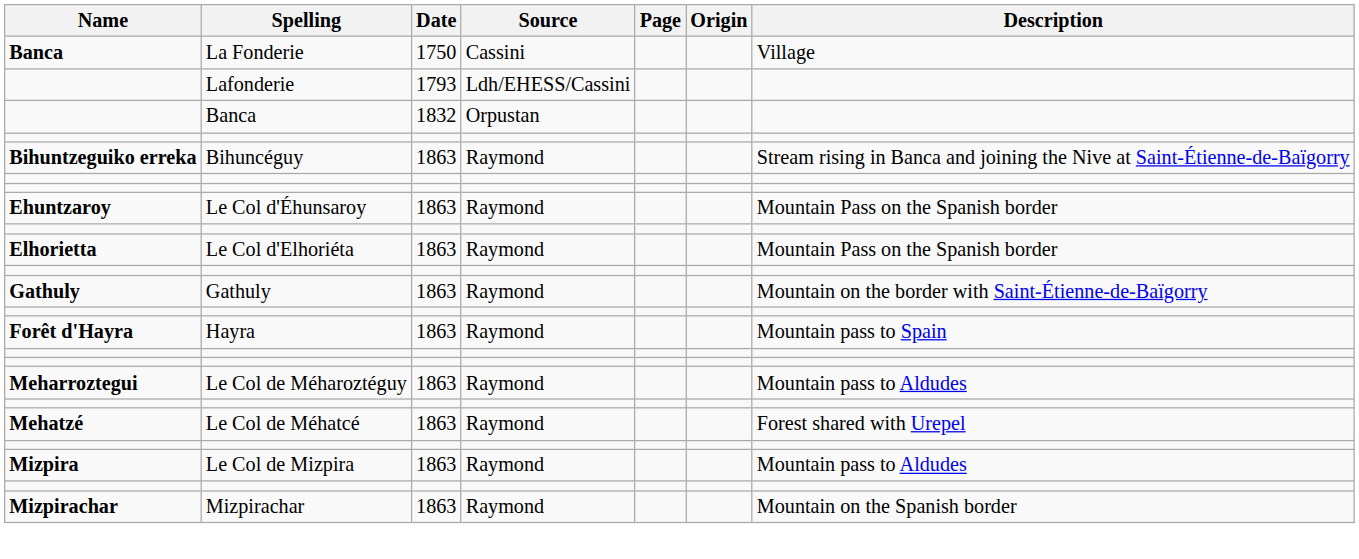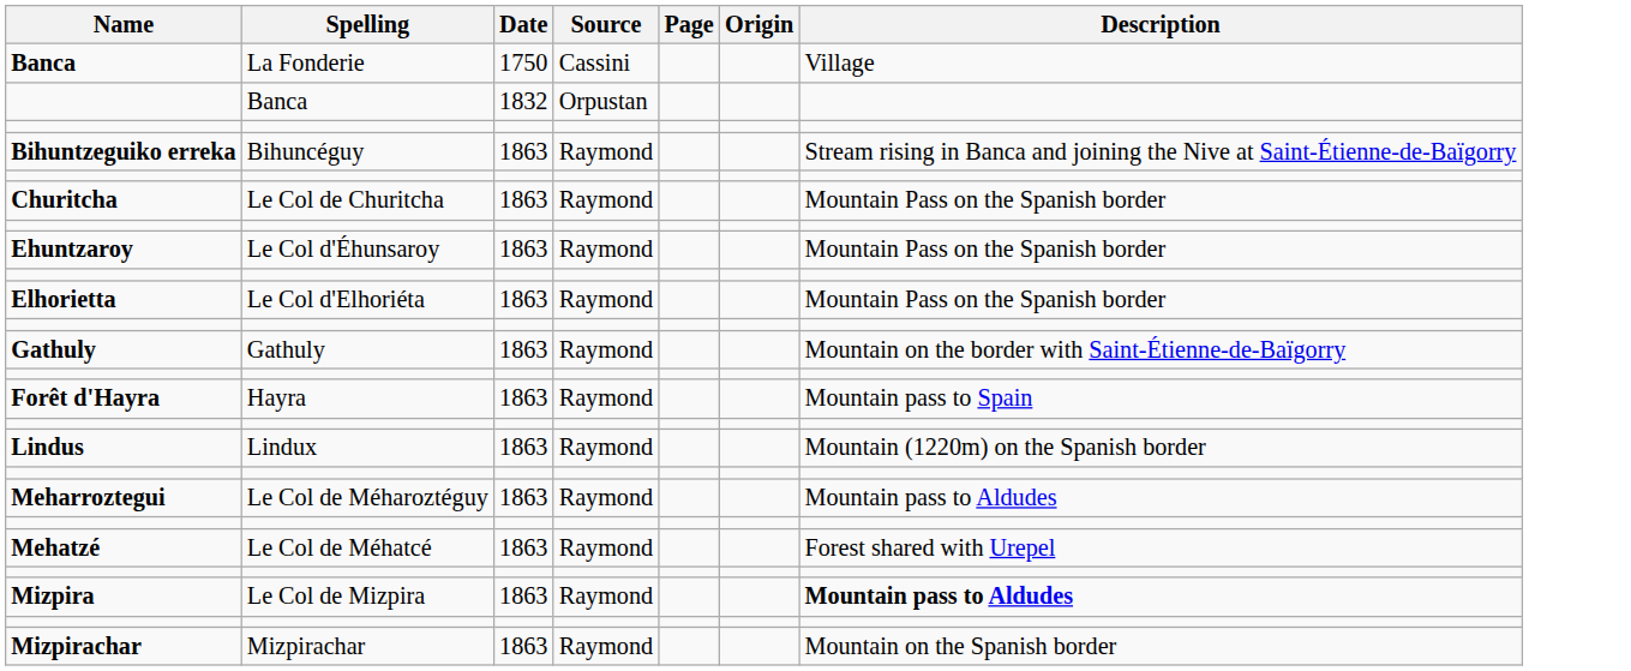 <table class="wikitable">
 <tr>
 <th>Name</th>
 <th>Spelling</th>
 <th>Date</th>
 <th>Source</th>
 <th>Page</th>
 <th>Origin</th>
 <th>Description</th>
 </tr>
 <tr>
 <td><strong>Banca</strong></td>
 <td>La Fonderie</td>
 <td>1750</td>
 <td>Cassini</td>
 <td></td>
 <td></td>
 <td>Village</td>
-</tr>
-<tr>
-<td></td>
-<td>Lafonderie</td>
-<td>1793</td>
-<td>Ldh/EHESS/Cassini</td>
-<td></td>
-<td></td>
-<td></td>
 </tr>
 <tr>
 <td></td>
 <td>Banca</td>
 <td>1832</td>
 <td>Orpustan</td>
 <td></td>
 <td></td>
 <td></td>
 </tr>
 <tr>
 <td></td>
 <td></td>
 <td></td>
 <td></td>
 <td></td>
 <td></td>
 <td></td>
 </tr>
 <tr>
 <td><strong>Bihuntzeguiko erreka</strong></td>
 <td>Bihuncéguy</td>
 <td>1863</td>
 <td>Raymond</td>
 <td></td>
 <td></td>
 <td>Stream rising in Banca and joining the Nive at <a href='#'>Saint-Étienne-de-Baïgorry</a></td>
 </tr>
 <tr>
 <td></td>
 <td></td>
 <td></td>
 <td></td>
 <td></td>
 <td></td>
 <td></td>
+</tr>
+<tr>
+<td><strong>Churitcha</strong></td>
+<td>Le Col de Churitcha</td>
+<td>1863</td>
+<td>Raymond</td>
+<td></td>
+<td></td>
+<td>Mountain Pass on the Spanish border</td>
 </tr>
 <tr>
 <td></td>
 <td></td>
 <td></td>
 <td></td>
 <td></td>
 <td></td>
 <td></td>
 </tr>
 <tr>
 <td><strong>Ehuntzaroy</strong></td>
 <td>Le Col d'Éhunsaroy</td>
 <td>1863</td>
 <td>Raymond</td>
 <td></td>
 <td></td>
 <td>Mountain Pass on the Spanish border</td>
 </tr>
 <tr>
 <td></td>
 <td></td>
 <td></td>
 <td></td>
 <td></td>
 <td></td>
 <td></td>
 </tr>
 <tr>
 <td><strong>Elhorietta</strong></td>
 <td>Le Col d'Elhoriéta</td>
 <td>1863</td>
 <td>Raymond</td>
 <td></td>
 <td></td>
 <td>Mountain Pass on the Spanish border</td>
 </tr>
 <tr>
 <td></td>
 <td></td>
 <td></td>
 <td></td>
 <td></td>
 <td></td>
 <td></td>
 </tr>
 <tr>
 <td><strong>Gathuly</strong></td>
 <td>Gathuly</td>
 <td>1863</td>
 <td>Raymond</td>
 <td></td>
 <td></td>
 <td>Mountain on the border with <a href='#'>Saint-Étienne-de-Baïgorry</a></td>
 </tr>
 <tr>
 <td></td>
 <td></td>
 <td></td>
 <td></td>
 <td></td>
 <td></td>
 <td></td>
 </tr>
 <tr>
 <td><strong>Forêt d'Hayra</strong></td>
 <td>Hayra</td>
 <td>1863</td>
 <td>Raymond</td>
 <td></td>
 <td></td>
 <td>Mountain pass to <a href='#'>Spain</a></td>
 </tr>
 <tr>
 <td></td>
 <td></td>
 <td></td>
 <td></td>
 <td></td>
 <td></td>
 <td></td>
 </tr>
 <tr>
+<td><strong>Lindus</strong></td>
+<td>Lindux</td>
+<td>1863</td>
+<td>Raymond</td>
+<td></td>
+<td></td>
+<td>Mountain (1220m) on the Spanish border</td>
+</tr>
+<tr>
 <td></td>
 <td></td>
 <td></td>
 <td></td>
 <td></td>
 <td></td>
 <td></td>
 </tr>
 <tr>
 <td><strong>Meharroztegui</strong></td>
 <td>Le Col de Méharoztéguy</td>
 <td>1863</td>
 <td>Raymond</td>
 <td></td>
 <td></td>
 <td>Mountain pass to <a href='#'>Aldudes</a></td>
 </tr>
 <tr>
 <td></td>
 <td></td>
 <td></td>
 <td></td>
 <td></td>
 <td></td>
 <td></td>
 </tr>
 <tr>
 <td><strong>Mehatzé</strong></td>
 <td>Le Col de Méhatcé</td>
 <td>1863</td>
 <td>Raymond</td>
 <td></td>
 <td></td>
 <td>Forest shared with <a href='#'>Urepel</a></td>
 </tr>
 <tr>
 <td></td>
 <td></td>
 <td></td>
 <td></td>
 <td></td>
 <td></td>
 <td></td>
 </tr>
 <tr>
 <td><strong>Mizpira</strong></td>
 <td>Le Col de Mizpira</td>
 <td>1863</td>
 <td>Raymond</td>
 <td></td>
 <td></td>
-<td>Mountain pass to <a href='#'>Aldudes</a></td>
+<td><strong>Mountain pass to <a href='#'>Aldudes</a></strong></td>
 </tr>
 <tr>
 <td></td>
 <td></td>
 <td></td>
 <td></td>
 <td></td>
 <td></td>
 <td></td>
 </tr>
 <tr>
 <td><strong>Mizpirachar</strong></td>
 <td>Mizpirachar</td>
 <td>1863</td>
 <td>Raymond</td>
 <td></td>
 <td></td>
 <td>Mountain on the Spanish border</td>
 </tr>
 </table>
